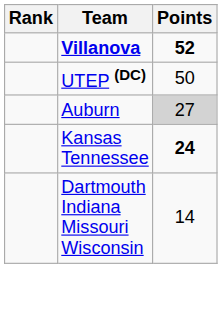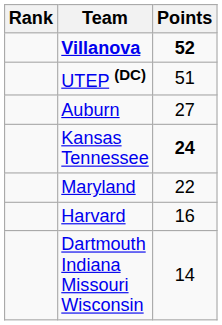 <table class="wikitable sortable" style="text-align:center">
 <tr>
 <th>Rank</th>
 <th>Team</th>
 <th>Points</th>
 </tr>
 <tr>
 <td></td>
 <td align="left"><strong><a href='#'>Villanova</a></strong></td>
 <td><strong>52</strong></td>
 </tr>
 <tr>
 <td></td>
 <td align="left"><a href='#'>UTEP</a> <sup><strong>(DC)</strong></sup></td>
-<td>50</td>
+<td>51</td>
 </tr>
 <tr>
 <td></td>
 <td align="left"><a href='#'>Auburn</a></td>
-<td style="background: lightgrey;">27</td>
+<td>27</td>
 </tr>
 <tr>
 <td></td>
 <td align="left"><a href='#'>Kansas</a><br><a href='#'>Tennessee</a></td>
 <td><strong>24</strong></td>
 </tr>
 <tr>
 <td></td>
+<td align="left"><a href='#'>Maryland</a></td>
+<td>22</td>
+</tr>
+<tr>
+<td></td>
+<td align="left"><a href='#'>Harvard</a></td>
+<td>16</td>
+</tr>
+<tr>
+<td></td>
 <td align="left"><a href='#'>Dartmouth</a><br><a href='#'>Indiana</a><br><a href='#'>Missouri</a><br><a href='#'>Wisconsin</a></td>
 <td>14</td>
 </tr>
 </table>
